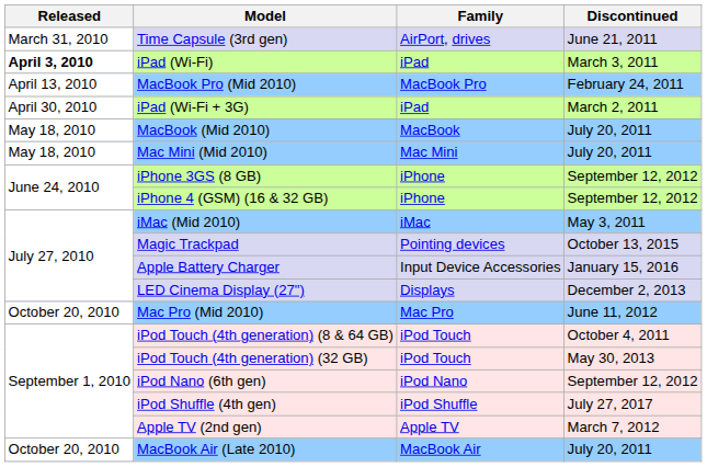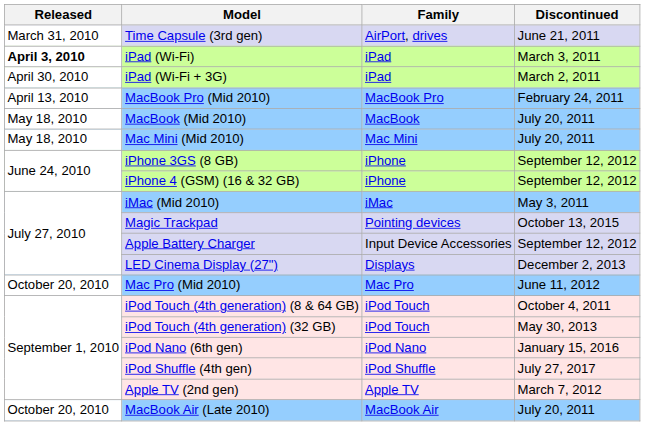 <table class="wikitable sortable">
 <tr>
 <th>Released</th>
 <th>Model</th>
 <th>Family</th>
 <th>Discontinued</th>
 </tr>
 <tr bgcolor=#D8D8F2>
 <td bgcolor=#FFF>March 31, 2010</td>
 <td><a href='#'>Time Capsule</a> (3rd gen)</td>
 <td><a href='#'>AirPort</a>, <a href='#'>drives</a></td>
 <td>June 21, 2011</td>
 </tr>
 <tr bgcolor=#CCFF99>
 <td bgcolor=#FFF><strong>April 3, 2010</strong></td>
 <td><a href='#'>iPad</a> (Wi-Fi)</td>
 <td><a href='#'>iPad</a></td>
 <td>March 3, 2011</td>
 </tr>
+<tr bgcolor=#CCFF99>
+<td bgcolor=#FFF>April 30, 2010</td>
+<td><a href='#'>iPad</a> (Wi-Fi + 3G)</td>
+<td><a href='#'>iPad</a></td>
+<td>March 2, 2011</td>
+</tr>
 <tr bgcolor=#95CEFE>
 <td bgcolor=#FFF>April 13, 2010</td>
 <td><a href='#'>MacBook Pro</a> (Mid 2010)</td>
 <td><a href='#'>MacBook Pro</a></td>
 <td>February 24, 2011</td>
-</tr>
-<tr bgcolor=#CCFF99>
-<td bgcolor=#FFF>April 30, 2010</td>
-<td><a href='#'>iPad</a> (Wi-Fi + 3G)</td>
-<td><a href='#'>iPad</a></td>
-<td>March 2, 2011</td>
 </tr>
 <tr bgcolor=#95CEFE>
 <td bgcolor=#FFF>May 18, 2010</td>
 <td><a href='#'>MacBook</a> (Mid 2010)</td>
 <td><a href='#'>MacBook</a></td>
 <td>July 20, 2011</td>
 </tr>
 <tr bgcolor=#95CEFE>
 <td bgcolor=#FFF>May 18, 2010</td>
 <td><a href='#'>Mac Mini</a> (Mid 2010)</td>
 <td><a href='#'>Mac Mini</a></td>
 <td>July 20, 2011</td>
 </tr>
 <tr bgcolor=#CCFF99>
 <td rowspan=2 bgcolor=#FFF>June 24, 2010</td>
 <td><a href='#'>iPhone 3GS</a> (8 GB)</td>
 <td><a href='#'>iPhone</a></td>
 <td>September 12, 2012</td>
 </tr>
 <tr bgcolor=#CCFF99>
 <td><a href='#'>iPhone 4</a> (GSM) (16 & 32 GB)</td>
 <td><a href='#'>iPhone</a></td>
 <td>September 12, 2012</td>
 </tr>
 <tr bgcolor=#95CEFE>
 <td bgcolor=#FFF rowspan=4>July 27, 2010</td>
 <td><a href='#'>iMac</a> (Mid 2010)</td>
 <td><a href='#'>iMac</a></td>
 <td>May 3, 2011</td>
 </tr>
 <tr bgcolor=#D8D8F2>
 <td><a href='#'>Magic Trackpad</a></td>
 <td><a href='#'>Pointing devices</a></td>
 <td>October 13, 2015</td>
 </tr>
 <tr bgcolor=#D8D8F2>
 <td><a href='#'>Apple Battery Charger</a></td>
 <td>Input Device Accessories</td>
-<td>January 15, 2016</td>
+<td>September 12, 2012</td>
 </tr>
 <tr bgcolor=#D8D8F2>
 <td><a href='#'>LED Cinema Display (27")</a></td>
 <td><a href='#'>Displays</a></td>
 <td>December 2, 2013</td>
 </tr>
 <tr bgcolor=#95CEFE>
 <td bgcolor=#FFF>October 20, 2010</td>
 <td><a href='#'>Mac Pro</a> (Mid 2010)</td>
 <td><a href='#'>Mac Pro</a></td>
 <td>June 11, 2012</td>
 </tr>
 <tr bgcolor=#FFE5E5>
 <td rowspan=5 bgcolor=#FFF>September 1, 2010</td>
 <td><a href='#'>iPod Touch (4th generation)</a> (8 & 64 GB)</td>
 <td><a href='#'>iPod Touch</a></td>
 <td>October 4, 2011</td>
 </tr>
 <tr bgcolor=#FFE5E5>
 <td><a href='#'>iPod Touch (4th generation)</a> (32 GB)</td>
 <td><a href='#'>iPod Touch</a></td>
 <td>May 30, 2013</td>
 </tr>
 <tr bgcolor=#FFE5E5>
 <td><a href='#'>iPod Nano</a> (6th gen)</td>
 <td><a href='#'>iPod Nano</a></td>
-<td>September 12, 2012</td>
+<td>January 15, 2016</td>
 </tr>
 <tr bgcolor=#FFE5E5>
 <td><a href='#'>iPod Shuffle</a> (4th gen)</td>
 <td><a href='#'>iPod Shuffle</a></td>
 <td>July 27, 2017</td>
 </tr>
 <tr bgcolor=#FFE5E5>
 <td><a href='#'>Apple TV</a> (2nd gen)</td>
 <td><a href='#'>Apple TV</a></td>
 <td>March 7, 2012</td>
 </tr>
 <tr bgcolor=#95CEFE>
 <td bgcolor=#FFF>October 20, 2010</td>
 <td><a href='#'>MacBook Air</a> (Late 2010)</td>
 <td><a href='#'>MacBook Air</a></td>
 <td>July 20, 2011</td>
 </tr>
 </table>
